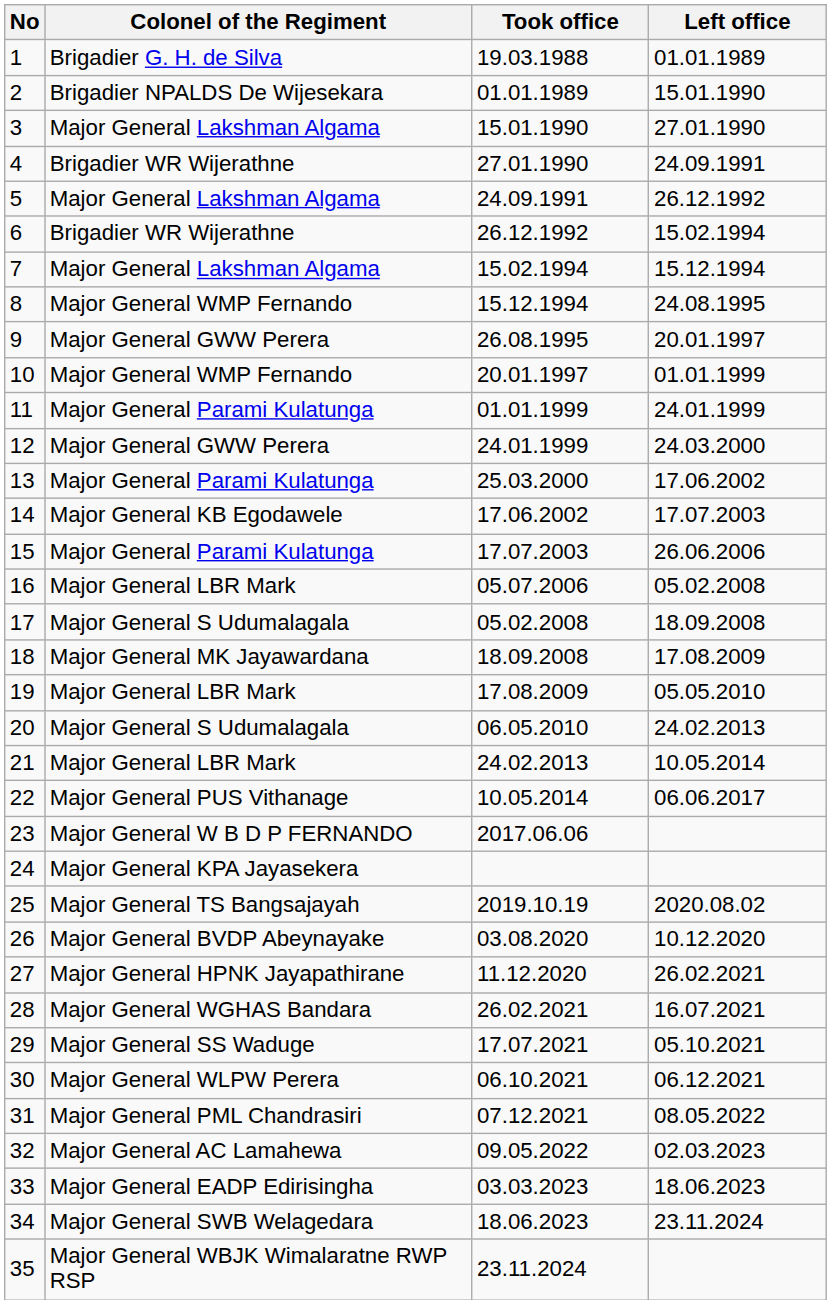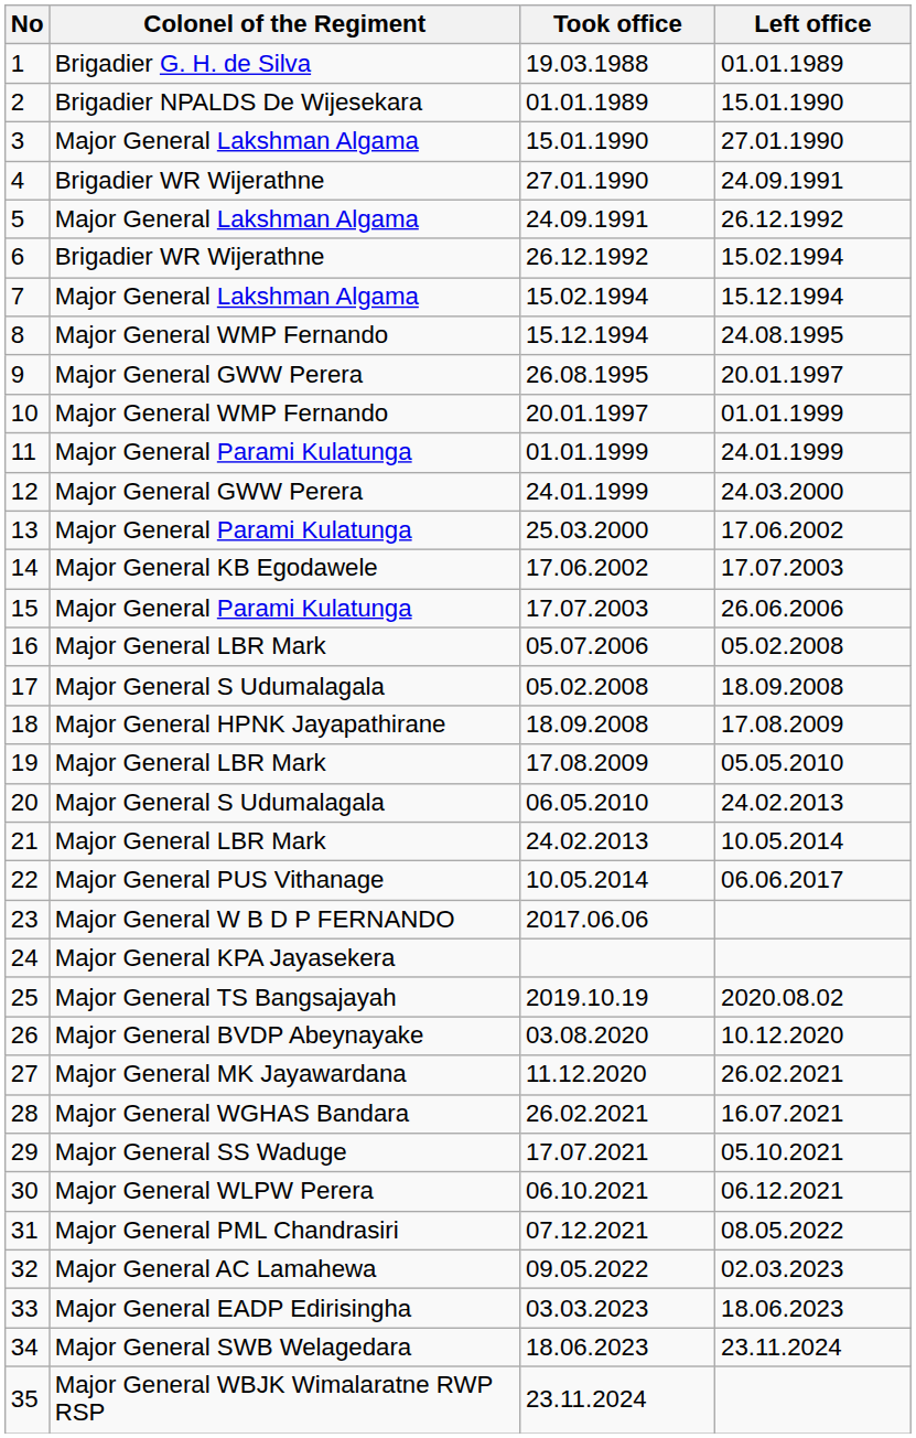 <table class="wikitable " border="1" style="border-collapse: collapse;">
 <tr bgcolor=lavender>
 <th>No</th>
 <th width=300px>Colonel of the Regiment</th>
 <th width=120px>Took office</th>
 <th width=120px>Left office</th>
 </tr>
 <tr>
 <td>1</td>
 <td>Brigadier <a href='#'>G. H. de Silva</a></td>
 <td>19.03.1988</td>
 <td>01.01.1989</td>
 </tr>
 <tr>
 <td>2</td>
 <td>Brigadier NPALDS De Wijesekara</td>
 <td>01.01.1989</td>
 <td>15.01.1990</td>
 </tr>
 <tr>
 <td>3</td>
 <td>Major General <a href='#'>Lakshman Algama</a></td>
 <td>15.01.1990</td>
 <td>27.01.1990</td>
 </tr>
 <tr>
 <td>4</td>
 <td>Brigadier WR Wijerathne</td>
 <td>27.01.1990</td>
 <td>24.09.1991</td>
 </tr>
 <tr>
 <td>5</td>
 <td>Major General <a href='#'>Lakshman Algama</a></td>
 <td>24.09.1991</td>
 <td>26.12.1992</td>
 </tr>
 <tr>
 <td>6</td>
 <td>Brigadier WR Wijerathne</td>
 <td>26.12.1992</td>
 <td>15.02.1994</td>
 </tr>
 <tr>
 <td>7</td>
 <td>Major General <a href='#'>Lakshman Algama</a></td>
 <td>15.02.1994</td>
 <td>15.12.1994</td>
 </tr>
 <tr>
 <td>8</td>
 <td>Major General WMP Fernando</td>
 <td>15.12.1994</td>
 <td>24.08.1995</td>
 </tr>
 <tr>
 <td>9</td>
 <td>Major General GWW Perera</td>
 <td>26.08.1995</td>
 <td>20.01.1997</td>
 </tr>
 <tr>
 <td>10</td>
 <td>Major General WMP Fernando</td>
 <td>20.01.1997</td>
 <td>01.01.1999</td>
 </tr>
 <tr>
 <td>11</td>
 <td>Major General <a href='#'>Parami Kulatunga</a></td>
 <td>01.01.1999</td>
 <td>24.01.1999</td>
 </tr>
 <tr>
 <td>12</td>
 <td>Major General GWW Perera</td>
 <td>24.01.1999</td>
 <td>24.03.2000</td>
 </tr>
 <tr>
 <td>13</td>
 <td>Major General <a href='#'>Parami Kulatunga</a></td>
 <td>25.03.2000</td>
 <td>17.06.2002</td>
 </tr>
 <tr>
 <td>14</td>
 <td>Major General KB Egodawele</td>
 <td>17.06.2002</td>
 <td>17.07.2003</td>
 </tr>
 <tr>
 <td>15</td>
 <td>Major General <a href='#'>Parami Kulatunga</a></td>
 <td>17.07.2003</td>
 <td>26.06.2006</td>
 </tr>
 <tr>
 <td>16</td>
 <td>Major General LBR Mark</td>
 <td>05.07.2006</td>
 <td>05.02.2008</td>
 </tr>
 <tr>
 <td>17</td>
 <td>Major General S Udumalagala</td>
 <td>05.02.2008</td>
 <td>18.09.2008</td>
 </tr>
 <tr>
 <td>18</td>
-<td>Major General MK Jayawardana</td>
+<td>Major General HPNK Jayapathirane</td>
 <td>18.09.2008</td>
 <td>17.08.2009</td>
 </tr>
 <tr>
 <td>19</td>
 <td>Major General LBR Mark</td>
 <td>17.08.2009</td>
 <td>05.05.2010</td>
 </tr>
 <tr>
 <td>20</td>
 <td>Major General S Udumalagala</td>
 <td>06.05.2010</td>
 <td>24.02.2013</td>
 </tr>
 <tr>
 <td>21</td>
 <td>Major General LBR Mark</td>
 <td>24.02.2013</td>
 <td>10.05.2014</td>
 </tr>
 <tr>
 <td>22</td>
 <td>Major General PUS Vithanage</td>
 <td>10.05.2014</td>
 <td>06.06.2017</td>
 </tr>
 <tr>
 <td>23</td>
 <td>Major General W B D P FERNANDO</td>
 <td>2017.06.06</td>
 <td></td>
 </tr>
 <tr>
 <td>24</td>
 <td>Major General KPA Jayasekera</td>
 <td></td>
 <td></td>
 </tr>
 <tr>
 <td>25</td>
 <td>Major General TS Bangsajayah</td>
 <td>2019.10.19</td>
 <td>2020.08.02</td>
 </tr>
 <tr>
 <td>26</td>
 <td>Major General BVDP Abeynayake</td>
 <td>03.08.2020</td>
 <td>10.12.2020</td>
 </tr>
 <tr>
 <td>27</td>
-<td>Major General HPNK Jayapathirane</td>
+<td>Major General MK Jayawardana</td>
 <td>11.12.2020</td>
 <td>26.02.2021</td>
 </tr>
 <tr>
 <td>28</td>
 <td>Major General WGHAS Bandara</td>
 <td>26.02.2021</td>
 <td>16.07.2021</td>
 </tr>
 <tr>
 <td>29</td>
 <td>Major General SS Waduge</td>
 <td>17.07.2021</td>
 <td>05.10.2021</td>
 </tr>
 <tr>
 <td>30</td>
 <td>Major General WLPW Perera</td>
 <td>06.10.2021</td>
 <td>06.12.2021</td>
 </tr>
 <tr>
 <td>31</td>
 <td>Major General PML Chandrasiri</td>
 <td>07.12.2021</td>
 <td>08.05.2022</td>
 </tr>
 <tr>
 <td>32</td>
 <td>Major General AC Lamahewa</td>
 <td>09.05.2022</td>
 <td>02.03.2023</td>
 </tr>
 <tr>
 <td>33</td>
 <td>Major General EADP Edirisingha</td>
 <td>03.03.2023</td>
 <td>18.06.2023</td>
 </tr>
 <tr>
 <td>34</td>
 <td>Major General SWB Welagedara</td>
 <td>18.06.2023</td>
 <td>23.11.2024</td>
 </tr>
 <tr>
 <td>35</td>
 <td>Major General WBJK Wimalaratne RWP RSP</td>
 <td>23.11.2024</td>
 <td></td>
 </tr>
 </table>
